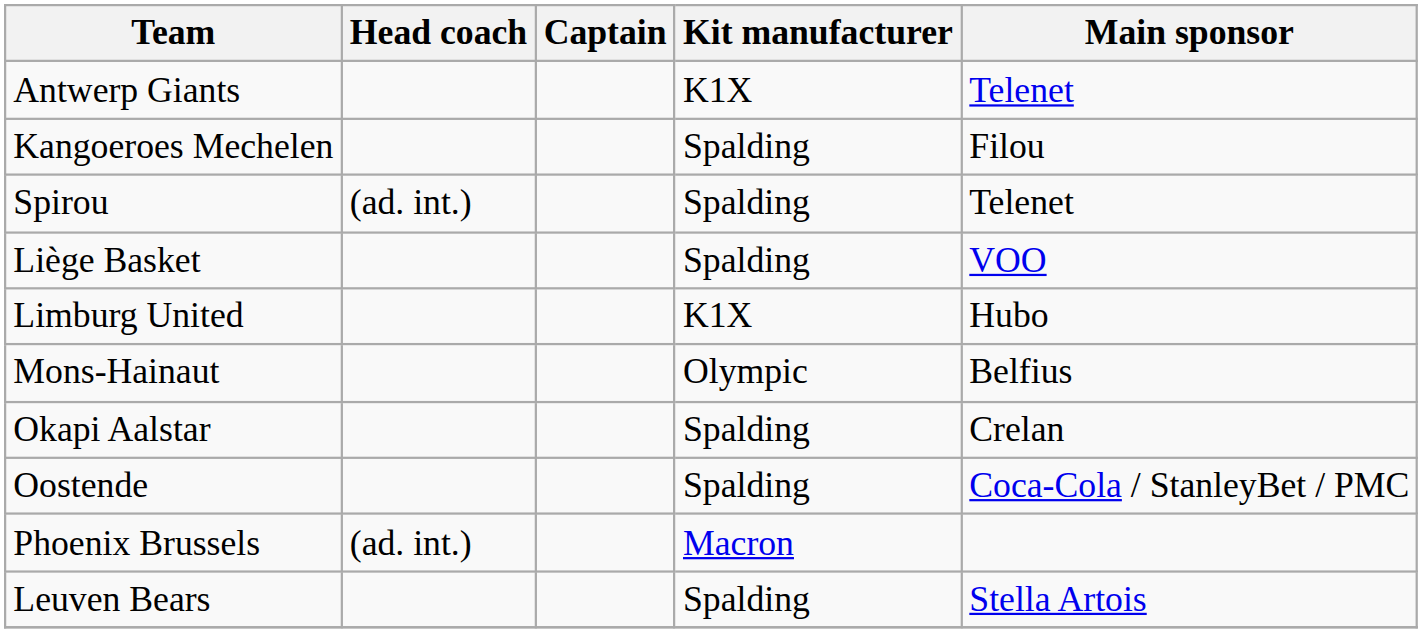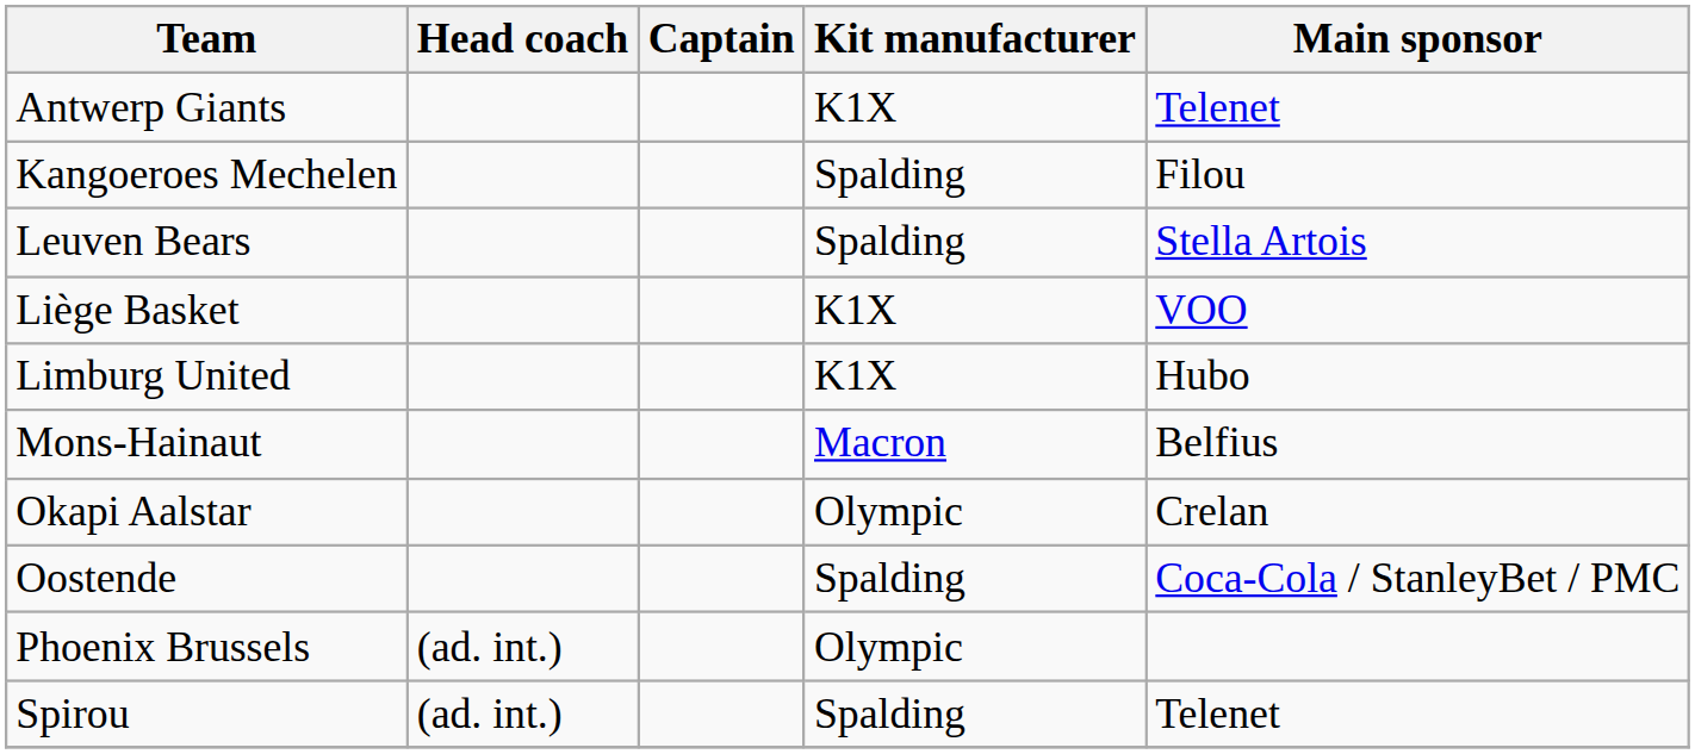 <table class="wikitable sortable">
 <tr>
 <th>Team</th>
 <th>Head coach</th>
 <th>Captain</th>
 <th>Kit manufacturer</th>
 <th>Main sponsor</th>
 </tr>
 <tr>
 <td>Antwerp Giants</td>
 <td> </td>
 <td> </td>
 <td>K1X</td>
 <td><a href='#'>Telenet</a></td>
 </tr>
 <tr>
 <td>Kangoeroes Mechelen</td>
 <td> </td>
 <td></td>
 <td>Spalding</td>
 <td>Filou</td>
 </tr>
 <tr>
-<td>Spirou</td>
-<td>  (ad. int.)</td>
+<td>Leuven Bears</td>
+<td> </td>
 <td> </td>
 <td>Spalding</td>
-<td>Telenet</td>
+<td><a href='#'>Stella Artois</a></td>
 </tr>
 <tr>
 <td>Liège Basket</td>
 <td> </td>
 <td> </td>
-<td>Spalding</td>
+<td>K1X</td>
 <td><a href='#'>VOO</a></td>
 </tr>
 <tr>
 <td>Limburg United</td>
 <td> </td>
 <td> </td>
 <td>K1X</td>
 <td>Hubo</td>
 </tr>
 <tr>
 <td>Mons-Hainaut</td>
 <td> </td>
 <td> </td>
-<td>Olympic</td>
+<td><a href='#'>Macron</a></td>
 <td>Belfius</td>
 </tr>
 <tr>
 <td>Okapi Aalstar</td>
 <td> </td>
 <td> </td>
-<td>Spalding</td>
+<td>Olympic</td>
 <td>Crelan</td>
 </tr>
 <tr>
 <td>Oostende</td>
 <td> </td>
 <td> </td>
 <td>Spalding</td>
 <td><a href='#'>Coca-Cola</a> / StanleyBet / PMC</td>
 </tr>
 <tr>
 <td>Phoenix Brussels</td>
 <td>  (ad. int.)</td>
 <td> </td>
-<td><a href='#'>Macron</a></td>
+<td>Olympic</td>
 <td></td>
 </tr>
 <tr>
-<td>Leuven Bears</td>
-<td> </td>
+<td>Spirou</td>
+<td>  (ad. int.)</td>
 <td> </td>
 <td>Spalding</td>
-<td><a href='#'>Stella Artois</a></td>
+<td>Telenet</td>
 </tr>
 <tr>
 </tr>
 </table>
